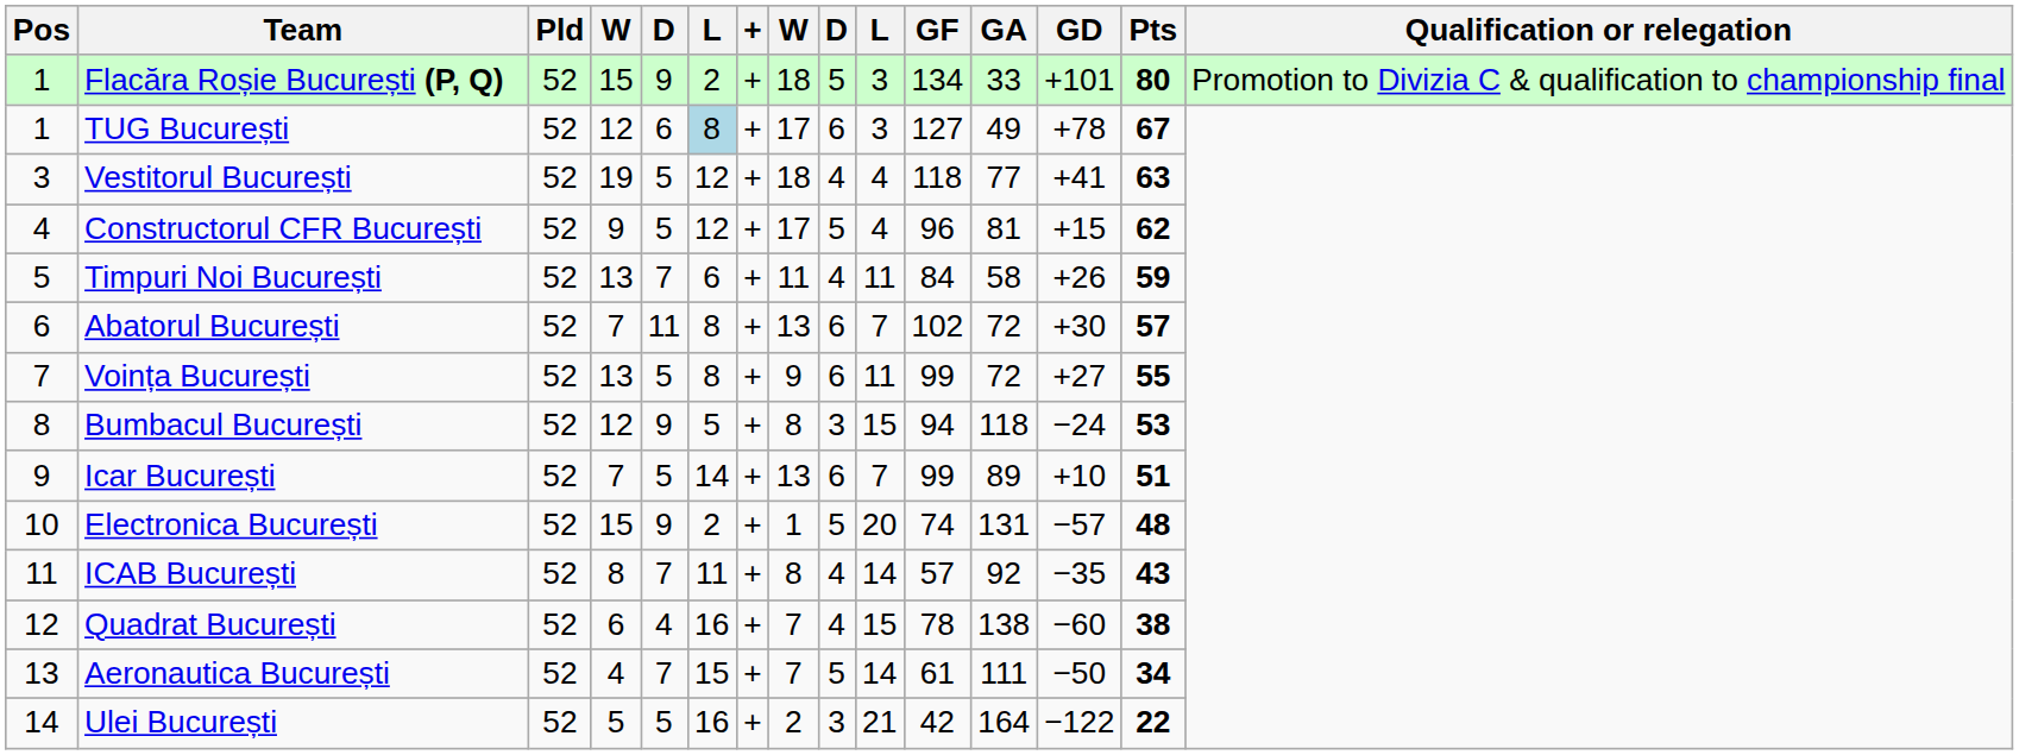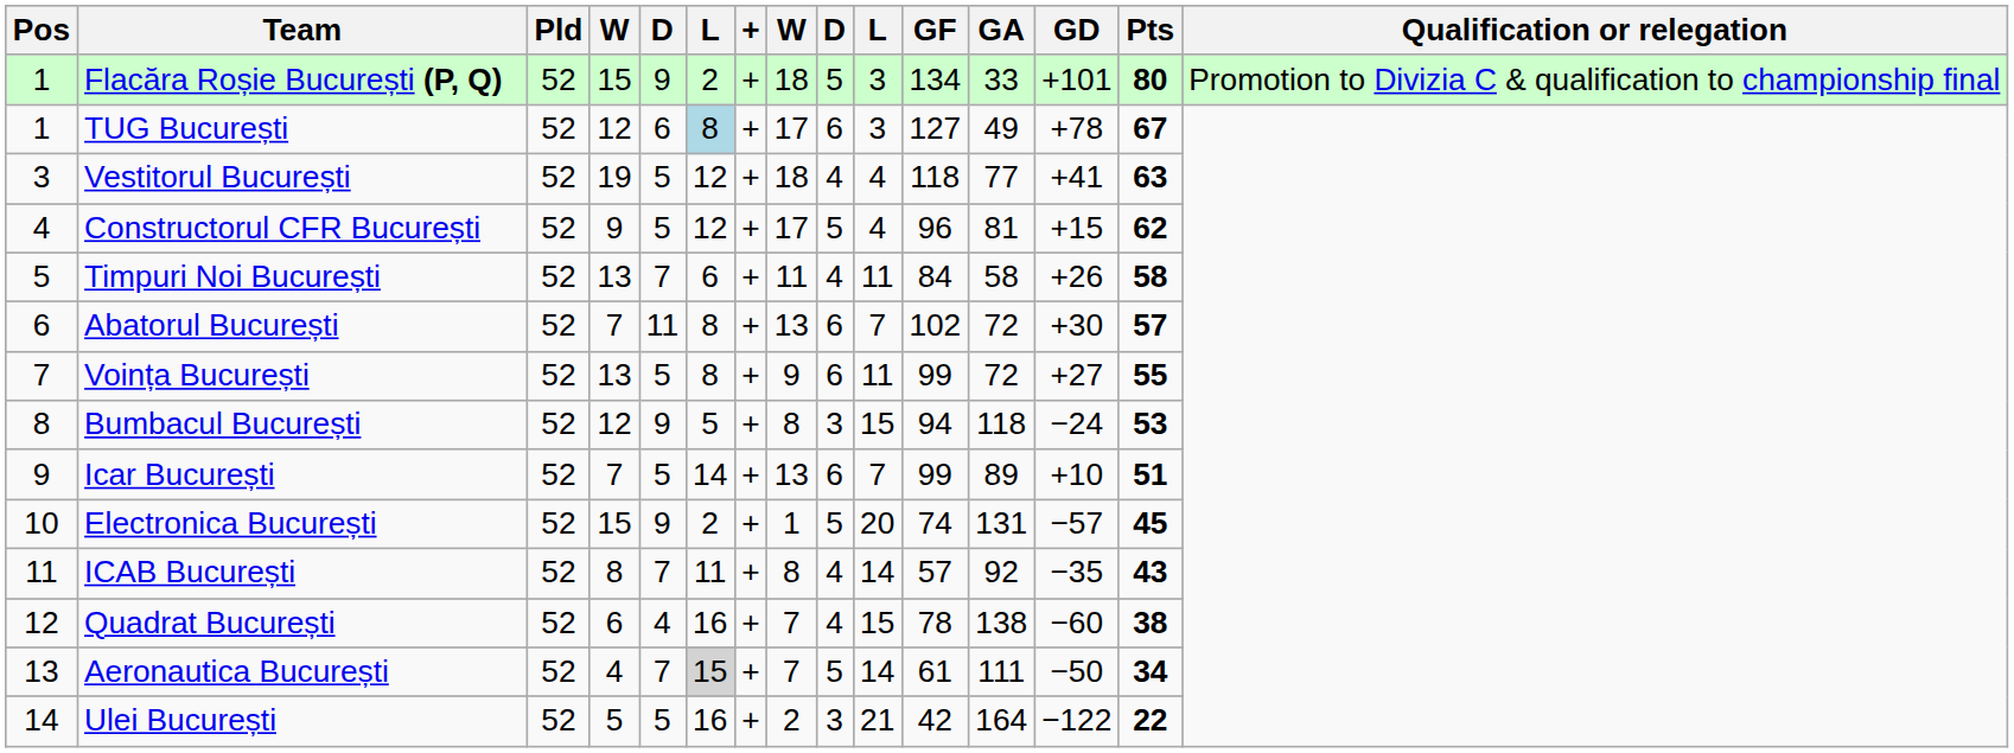 <table class="wikitable" style="text-align:center">
 <tr>
 <th><abbr>Pos</abbr></th>
 <th style="width:14em"!style="width:17em">Team</th>
 <th><abbr>Pld</abbr></th>
 <th><abbr>W</abbr></th>
 <th><abbr>D</abbr></th>
 <th><abbr>L</abbr></th>
 <th>+</th>
 <th><abbr>W</abbr></th>
 <th><abbr>D</abbr></th>
 <th><abbr>L</abbr></th>
 <th><abbr>GF</abbr></th>
 <th><abbr>GA</abbr></th>
 <th><abbr>GD</abbr></th>
 <th><abbr>Pts</abbr></th>
 <th>Qualification or relegation</th>
 </tr>
 <tr style="text-align:center; background:#ccffcc">
 <td>1</td>
 <td align=left><a href='#'>Flacăra Roșie București</a> <strong>(P, Q)</strong></td>
 <td>52</td>
 <td>15</td>
 <td>9</td>
 <td>2</td>
 <td>+</td>
 <td>18</td>
 <td>5</td>
 <td>3</td>
 <td>134</td>
 <td>33</td>
 <td>+101</td>
 <td><strong>80</strong></td>
 <td>Promotion to <a href='#'>Divizia C</a> & qualification to <a href='#'>championship final</a></td>
 </tr>
 <tr align=center>
 <td>1</td>
 <td align=left><a href='#'>TUG București</a></td>
 <td>52</td>
 <td>12</td>
 <td>6</td>
 <td style="background: lightblue;">8</td>
 <td>+</td>
 <td>17</td>
 <td>6</td>
 <td>3</td>
 <td>127</td>
 <td>49</td>
 <td>+78</td>
 <td><strong>67</strong></td>
 </tr>
 <tr align=center>
 <td>3</td>
 <td align=left><a href='#'>Vestitorul București</a></td>
 <td>52</td>
 <td>19</td>
 <td>5</td>
 <td>12</td>
 <td>+</td>
 <td>18</td>
 <td>4</td>
 <td>4</td>
 <td>118</td>
 <td>77</td>
 <td>+41</td>
 <td><strong>63</strong></td>
 </tr>
 <tr align=center>
 <td>4</td>
 <td align=left><a href='#'>Constructorul CFR București</a></td>
 <td>52</td>
 <td>9</td>
 <td>5</td>
 <td>12</td>
 <td>+</td>
 <td>17</td>
 <td>5</td>
 <td>4</td>
 <td>96</td>
 <td>81</td>
 <td>+15</td>
 <td><strong>62</strong></td>
 </tr>
 <tr align=center>
 <td>5</td>
 <td align=left><a href='#'>Timpuri Noi București</a></td>
 <td>52</td>
 <td>13</td>
 <td>7</td>
 <td>6</td>
 <td>+</td>
 <td>11</td>
 <td>4</td>
 <td>11</td>
 <td>84</td>
 <td>58</td>
 <td>+26</td>
-<td><strong>59</strong></td>
+<td><strong>58</strong></td>
 </tr>
 <tr align=center>
 <td>6</td>
 <td align=left><a href='#'>Abatorul  București</a></td>
 <td>52</td>
 <td>7</td>
 <td>11</td>
 <td>8</td>
 <td>+</td>
 <td>13</td>
 <td>6</td>
 <td>7</td>
 <td>102</td>
 <td>72</td>
 <td>+30</td>
 <td><strong>57</strong></td>
 </tr>
 <tr align=center>
 <td>7</td>
 <td align=left><a href='#'>Voința București</a></td>
 <td>52</td>
 <td>13</td>
 <td>5</td>
 <td>8</td>
 <td>+</td>
 <td>9</td>
 <td>6</td>
 <td>11</td>
 <td>99</td>
 <td>72</td>
 <td>+27</td>
 <td><strong>55</strong></td>
 </tr>
 <tr align=center>
 <td>8</td>
 <td align=left><a href='#'>Bumbacul București</a></td>
 <td>52</td>
 <td>12</td>
 <td>9</td>
 <td>5</td>
 <td>+</td>
 <td>8</td>
 <td>3</td>
 <td>15</td>
 <td>94</td>
 <td>118</td>
 <td>−24</td>
 <td><strong>53</strong></td>
 </tr>
 <tr align=center>
 <td>9</td>
 <td align=left><a href='#'>Icar București</a></td>
 <td>52</td>
 <td>7</td>
 <td>5</td>
 <td>14</td>
 <td>+</td>
 <td>13</td>
 <td>6</td>
 <td>7</td>
 <td>99</td>
 <td>89</td>
 <td>+10</td>
 <td><strong>51</strong></td>
 </tr>
 <tr align=center>
 <td>10</td>
 <td align=left><a href='#'>Electronica București</a></td>
 <td>52</td>
 <td>15</td>
 <td>9</td>
 <td>2</td>
 <td>+</td>
 <td>1</td>
 <td>5</td>
 <td>20</td>
 <td>74</td>
 <td>131</td>
 <td>−57</td>
-<td><strong>48</strong></td>
+<td><strong>45</strong></td>
 </tr>
 <tr align=center>
 <td>11</td>
 <td align=left><a href='#'>ICAB București</a></td>
 <td>52</td>
 <td>8</td>
 <td>7</td>
 <td>11</td>
 <td>+</td>
 <td>8</td>
 <td>4</td>
 <td>14</td>
 <td>57</td>
 <td>92</td>
 <td>−35</td>
 <td><strong>43</strong></td>
 </tr>
 <tr align=center>
 <td>12</td>
 <td align=left><a href='#'>Quadrat București</a></td>
 <td>52</td>
 <td>6</td>
 <td>4</td>
 <td>16</td>
 <td>+</td>
 <td>7</td>
 <td>4</td>
 <td>15</td>
 <td>78</td>
 <td>138</td>
 <td>−60</td>
 <td><strong>38</strong></td>
 </tr>
 <tr align=center>
 <td>13</td>
 <td align=left><a href='#'>Aeronautica București</a></td>
 <td>52</td>
 <td>4</td>
 <td>7</td>
-<td>15</td>
+<td style="background: lightgrey;">15</td>
 <td>+</td>
 <td>7</td>
 <td>5</td>
 <td>14</td>
 <td>61</td>
 <td>111</td>
 <td>−50</td>
 <td><strong>34</strong></td>
 </tr>
 <tr align=center>
 <td>14</td>
 <td align=left><a href='#'>Ulei București</a></td>
 <td>52</td>
 <td>5</td>
 <td>5</td>
 <td>16</td>
 <td>+</td>
 <td>2</td>
 <td>3</td>
 <td>21</td>
 <td>42</td>
 <td>164</td>
 <td>−122</td>
 <td><strong>22</strong></td>
 </tr>
 </table>
